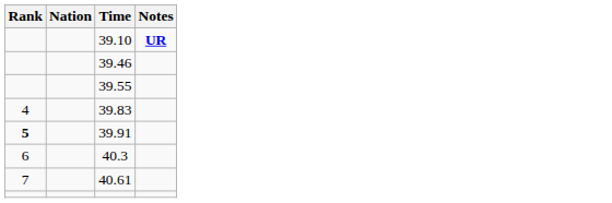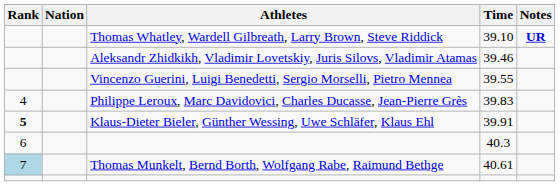 <table class="wikitable sortable" style="text-align:center">
 <tr>
 <th>Rank</th>
 <th>Nation</th>
+<th>Athletes</th>
 <th>Time</th>
 <th>Notes</th>
 </tr>
 <tr>
 <td></td>
 <td align=left></td>
+<td align=left><a href='#'>Thomas Whatley</a>, <a href='#'>Wardell Gilbreath</a>, <a href='#'>Larry Brown</a>, <a href='#'>Steve Riddick</a></td>
 <td>39.10</td>
 <td><strong><a href='#'>UR</a></strong></td>
 </tr>
 <tr>
 <td></td>
 <td align=left></td>
+<td align=left><a href='#'>Aleksandr Zhidkikh</a>, <a href='#'>Vladimir Lovetskiy</a>, <a href='#'>Juris Silovs</a>, <a href='#'>Vladimir Atamas</a></td>
 <td>39.46</td>
 <td></td>
 </tr>
 <tr>
 <td></td>
 <td align=left></td>
+<td align=left><a href='#'>Vincenzo Guerini</a>, <a href='#'>Luigi Benedetti</a>, <a href='#'>Sergio Morselli</a>, <a href='#'>Pietro Mennea</a></td>
 <td>39.55</td>
 <td></td>
 </tr>
 <tr>
 <td>4</td>
 <td align=left></td>
+<td align=left><a href='#'>Philippe Leroux</a>, <a href='#'>Marc Davidovici</a>, <a href='#'>Charles Ducasse</a>, <a href='#'>Jean-Pierre Grès</a></td>
 <td>39.83</td>
 <td></td>
 </tr>
 <tr>
 <td><strong>5</strong></td>
 <td align=left></td>
+<td align=left><a href='#'>Klaus-Dieter Bieler</a>, <a href='#'>Günther Wessing</a>, <a href='#'>Uwe Schläfer</a>, <a href='#'>Klaus Ehl</a></td>
 <td>39.91</td>
 <td></td>
 </tr>
 <tr>
 <td>6</td>
 <td align=left></td>
+<td align=left></td>
 <td>40.3</td>
 <td></td>
 </tr>
 <tr>
-<td>7</td>
+<td style="background: lightblue;">7</td>
 <td align=left></td>
+<td align=left><a href='#'>Thomas Munkelt</a>, <a href='#'>Bernd Borth</a>, <a href='#'>Wolfgang Rabe</a>, <a href='#'>Raimund Bethge</a></td>
 <td>40.61</td>
 <td></td>
 </tr>
 <tr>
 <td></td>
 <td align=left></td>
+<td align=left></td>
 <td></td>
 <td></td>
 </tr>
 </table>
